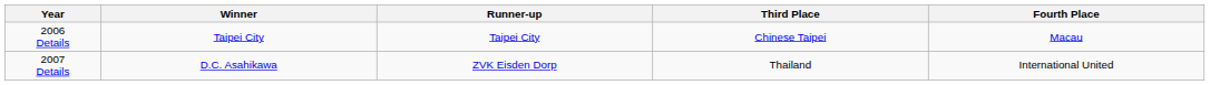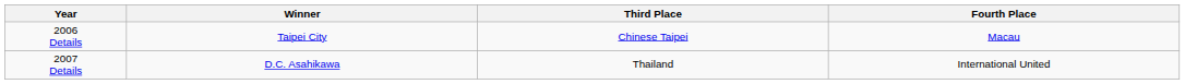 <table class="wikitable" style="width:100%; font-size:90%; text-align:center;">
 <tr>
 <th width="8%">Year</th>
 <th width="23%">Winner</th>
-<th width="23%">Runner-up</th>
 <th width="23%">Third Place</th>
 <th width="23%">Fourth Place</th>
 </tr>
 <tr>
 <td>2006<br><a href='#'>Details</a></td>
-<td> <a href='#'>Taipei City</a></td>
 <td> <a href='#'>Taipei City</a></td>
 <td> <a href='#'>Chinese Taipei</a></td>
 <td> <a href='#'>Macau</a></td>
 </tr>
 <tr>
 <td>2007<br><a href='#'>Details</a></td>
 <td> <a href='#'>D.C. Asahikawa</a></td>
-<td> <a href='#'>ZVK Eisden Dorp</a></td>
 <td> Thailand</td>
 <td>International United</td>
 </tr>
 </table>
